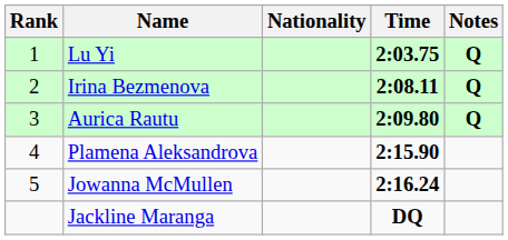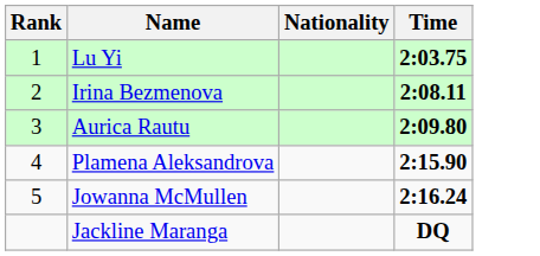 <table class="wikitable sortable" style="text-align:center">
 <tr>
 <th>Rank</th>
 <th>Name</th>
 <th>Nationality</th>
 <th>Time</th>
-<th>Notes</th>
 </tr>
 <tr bgcolor=ccffcc>
 <td>1</td>
 <td align=left><a href='#'>Lu Yi</a></td>
 <td align=left></td>
 <td><strong>2:03.75</strong></td>
-<td><strong>Q</strong></td>
 </tr>
 <tr bgcolor=ccffcc>
 <td>2</td>
 <td align=left><a href='#'>Irina Bezmenova</a></td>
 <td align=left></td>
 <td><strong>2:08.11</strong></td>
-<td><strong>Q</strong></td>
 </tr>
 <tr bgcolor=ccffcc>
 <td>3</td>
 <td align=left><a href='#'>Aurica Rautu</a></td>
 <td align=left></td>
 <td><strong>2:09.80</strong></td>
-<td><strong>Q</strong></td>
 </tr>
 <tr>
 <td>4</td>
 <td align=left><a href='#'>Plamena Aleksandrova</a></td>
 <td align=left></td>
 <td><strong>2:15.90</strong></td>
-<td></td>
 </tr>
 <tr>
 <td>5</td>
 <td align=left><a href='#'>Jowanna McMullen</a></td>
 <td align=left></td>
 <td><strong>2:16.24</strong></td>
-<td></td>
 </tr>
 <tr>
 <td></td>
 <td align=left><a href='#'>Jackline Maranga</a></td>
 <td align=left></td>
 <td><strong>DQ</strong></td>
-<td></td>
 </tr>
 </table>
